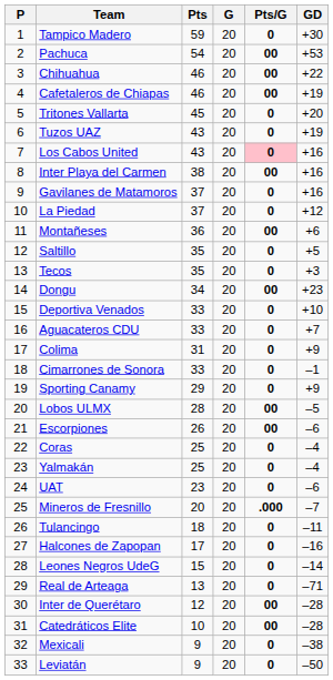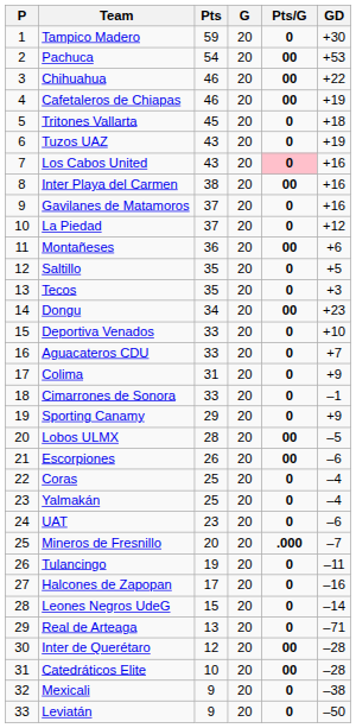 <table class="wikitable" style="text-align: center;">
 <tr>
 <th width=33>P</th>
 <th width=180>Team</th>
 <th width=33>Pts</th>
 <th width=33>G</th>
 <th width=60>Pts/G</th>
 <th width=33>GD</th>
 </tr>
 <tr>
 <td>1</td>
 <td align=left><a href='#'>Tampico Madero</a></td>
 <td>59</td>
 <td>20</td>
 <td><strong>0</strong></td>
 <td>+30</td>
 </tr>
 <tr>
 <td>2</td>
 <td align=left><a href='#'>Pachuca</a></td>
 <td>54</td>
 <td>20</td>
 <td><strong>00</strong></td>
 <td>+53</td>
 </tr>
 <tr>
 <td>3</td>
 <td align=left><a href='#'>Chihuahua</a></td>
 <td>46</td>
 <td>20</td>
 <td><strong>00</strong></td>
 <td>+22</td>
 </tr>
 <tr>
 <td>4</td>
 <td align=left><a href='#'>Cafetaleros de Chiapas</a></td>
 <td>46</td>
 <td>20</td>
 <td><strong>00</strong></td>
 <td>+19</td>
 </tr>
 <tr>
 <td>5</td>
 <td align=left><a href='#'>Tritones Vallarta</a></td>
 <td>45</td>
 <td>20</td>
 <td><strong>0</strong></td>
-<td>+20</td>
+<td>+18</td>
 </tr>
 <tr>
 <td>6</td>
 <td align=left><a href='#'>Tuzos UAZ</a></td>
 <td>43</td>
 <td>20</td>
 <td><strong>0</strong></td>
 <td>+19</td>
 </tr>
 <tr>
 <td>7</td>
 <td align=left><a href='#'>Los Cabos United</a></td>
 <td>43</td>
 <td>20</td>
 <td style="background: pink;"><strong>0</strong></td>
 <td>+16</td>
 </tr>
 <tr>
 <td>8</td>
 <td align=left><a href='#'>Inter Playa del Carmen</a></td>
 <td>38</td>
 <td>20</td>
 <td><strong>00</strong></td>
 <td>+16</td>
 </tr>
 <tr>
 <td>9</td>
 <td align=left><a href='#'>Gavilanes de Matamoros</a></td>
 <td>37</td>
 <td>20</td>
 <td><strong>0</strong></td>
 <td>+16</td>
 </tr>
 <tr>
 <td>10</td>
 <td align=left><a href='#'>La Piedad</a></td>
 <td>37</td>
 <td>20</td>
 <td><strong>0</strong></td>
 <td>+12</td>
 </tr>
 <tr>
 <td>11</td>
 <td align=left><a href='#'>Montañeses</a></td>
 <td>36</td>
 <td>20</td>
 <td><strong>00</strong></td>
 <td>+6</td>
 </tr>
 <tr>
 <td>12</td>
 <td align=left><a href='#'>Saltillo</a></td>
 <td>35</td>
 <td>20</td>
 <td><strong>0</strong></td>
 <td>+5</td>
 </tr>
 <tr>
 <td>13</td>
 <td align=left><a href='#'>Tecos</a></td>
 <td>35</td>
 <td>20</td>
 <td><strong>0</strong></td>
 <td>+3</td>
 </tr>
 <tr>
 <td>14</td>
 <td align=left><a href='#'>Dongu</a></td>
 <td>34</td>
 <td>20</td>
 <td><strong>00</strong></td>
 <td>+23</td>
 </tr>
 <tr>
 <td>15</td>
 <td align=left><a href='#'>Deportiva Venados</a></td>
 <td>33</td>
 <td>20</td>
 <td><strong>0</strong></td>
 <td>+10</td>
 </tr>
 <tr>
 <td>16</td>
 <td align=left><a href='#'>Aguacateros CDU</a></td>
 <td>33</td>
 <td>20</td>
 <td><strong>0</strong></td>
 <td>+7</td>
 </tr>
 <tr>
 <td>17</td>
 <td align=left><a href='#'>Colima</a></td>
 <td>31</td>
 <td>20</td>
 <td><strong>0</strong></td>
 <td>+9</td>
 </tr>
 <tr>
 <td>18</td>
 <td align=left><a href='#'>Cimarrones de Sonora</a></td>
 <td>33</td>
 <td>20</td>
 <td><strong>0</strong></td>
 <td>–1</td>
 </tr>
 <tr>
 <td>19</td>
 <td align=left><a href='#'>Sporting Canamy</a></td>
 <td>29</td>
 <td>20</td>
 <td><strong>0</strong></td>
 <td>+9</td>
 </tr>
 <tr>
 <td>20</td>
 <td align=left><a href='#'>Lobos ULMX</a></td>
 <td>28</td>
 <td>20</td>
 <td><strong>00</strong></td>
 <td>–5</td>
 </tr>
 <tr>
 <td>21</td>
 <td align=left><a href='#'>Escorpiones</a></td>
 <td>26</td>
 <td>20</td>
 <td><strong>00</strong></td>
 <td>–6</td>
 </tr>
 <tr>
 <td>22</td>
 <td align=left><a href='#'>Coras</a></td>
 <td>25</td>
 <td>20</td>
 <td><strong>0</strong></td>
 <td>–4</td>
 </tr>
 <tr>
 <td>23</td>
 <td align=left><a href='#'>Yalmakán</a></td>
 <td>25</td>
 <td>20</td>
 <td><strong>0</strong></td>
 <td>–4</td>
 </tr>
 <tr>
 <td>24</td>
 <td align=left><a href='#'>UAT</a></td>
 <td>23</td>
 <td>20</td>
 <td><strong>0</strong></td>
 <td>–6</td>
 </tr>
 <tr>
 <td>25</td>
 <td align=left><a href='#'>Mineros de Fresnillo</a></td>
 <td>20</td>
 <td>20</td>
 <td><strong>.000</strong></td>
 <td>–7</td>
 </tr>
 <tr>
 <td>26</td>
 <td align=left><a href='#'>Tulancingo</a></td>
-<td>18</td>
+<td>19</td>
 <td>20</td>
 <td><strong>0</strong></td>
 <td>–11</td>
 </tr>
 <tr>
 <td>27</td>
 <td align=left><a href='#'>Halcones de Zapopan</a></td>
 <td>17</td>
 <td>20</td>
 <td><strong>0</strong></td>
 <td>–16</td>
 </tr>
 <tr>
 <td>28</td>
 <td align=left><a href='#'>Leones Negros UdeG</a></td>
 <td>15</td>
 <td>20</td>
 <td><strong>0</strong></td>
 <td>–14</td>
 </tr>
 <tr>
 <td>29</td>
 <td align=left><a href='#'>Real de Arteaga</a></td>
 <td>13</td>
 <td>20</td>
 <td><strong>0</strong></td>
 <td>–71</td>
 </tr>
 <tr>
 <td>30</td>
 <td align=left><a href='#'>Inter de Querétaro</a></td>
 <td>12</td>
 <td>20</td>
 <td><strong>00</strong></td>
 <td>–28</td>
 </tr>
 <tr>
 <td>31</td>
 <td align=left><a href='#'>Catedráticos Elite</a></td>
 <td>10</td>
 <td>20</td>
 <td><strong>00</strong></td>
 <td>–28</td>
 </tr>
 <tr>
 <td>32</td>
 <td align=left><a href='#'>Mexicali</a></td>
 <td>9</td>
 <td>20</td>
 <td><strong>0</strong></td>
 <td>–38</td>
 </tr>
 <tr>
 <td>33</td>
 <td align=left><a href='#'>Leviatán</a></td>
 <td>9</td>
 <td>20</td>
 <td><strong>0</strong></td>
 <td>–50</td>
 </tr>
 </table>
